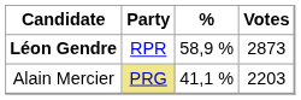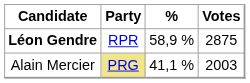 <table align="center" rules="all" cellspacing="0" cellpadding="4" style="border: 1px solid #999; border-right: 2px solid #999; border-bottom: 2px solid #999">
 <tr>
 <th>Candidate</th>
 <th>Party</th>
 <th>%</th>
 <th>Votes</th>
 </tr>
 <tr align=center>
 <td><strong>Léon Gendre</strong></td>
 <td><a href='#'>RPR</a></td>
 <td>58,9 %</td>
-<td>2873</td>
+<td>2875</td>
 </tr>
 <tr align=center>
 <td>Alain Mercier</td>
 <td style="background: khaki;"><a href='#'>PRG</a></td>
 <td>41,1 %</td>
-<td>2203</td>
+<td>2003</td>
 </tr>
 <tr>
 </tr>
 </table>
